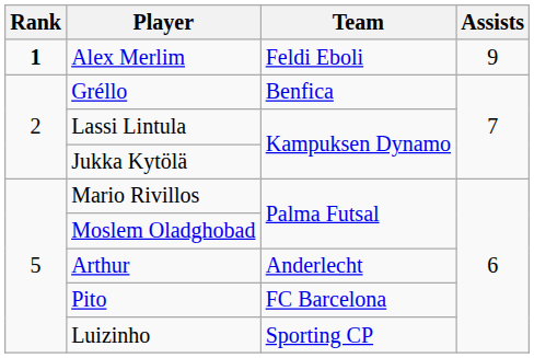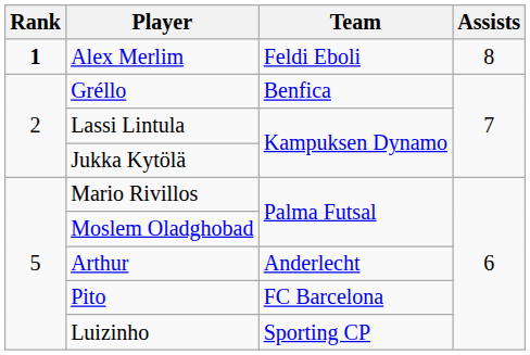 <table class="wikitable" style="text-align:center">
 <tr>
 <th>Rank</th>
 <th>Player</th>
 <th>Team</th>
 <th>Assists</th>
 </tr>
 <tr>
 <td><strong>1</strong></td>
 <td align=left> <a href='#'>Alex Merlim</a></td>
 <td align=left> <a href='#'>Feldi Eboli</a></td>
-<td>9</td>
+<td>8</td>
 </tr>
 <tr>
 <td rowspan="3">2</td>
 <td align=left> <a href='#'>Gréllo</a></td>
 <td align=left> <a href='#'>Benfica</a></td>
 <td rowspan="3">7</td>
 </tr>
 <tr>
 <td align=left> Lassi Lintula</td>
 <td rowspan="2", align=left> <a href='#'>Kampuksen Dynamo</a></td>
 </tr>
 <tr>
 <td align=left> Jukka Kytölä</td>
 </tr>
 <tr>
 <td rowspan="5">5</td>
 <td align=left> Mario Rivillos</td>
 <td rowspan="2", align=left> <a href='#'>Palma Futsal</a></td>
 <td rowspan="5">6</td>
 </tr>
 <tr>
 <td align=left> <a href='#'>Moslem Oladghobad</a></td>
 </tr>
 <tr>
 <td align=left> <a href='#'>Arthur</a></td>
 <td align=left> <a href='#'>Anderlecht</a></td>
 </tr>
 <tr>
 <td align=left> <a href='#'>Pito</a></td>
 <td align=left> <a href='#'>FC Barcelona</a></td>
 </tr>
 <tr>
 <td align=left> Luizinho</td>
 <td align=left> <a href='#'>Sporting CP</a></td>
 </tr>
 </table>
